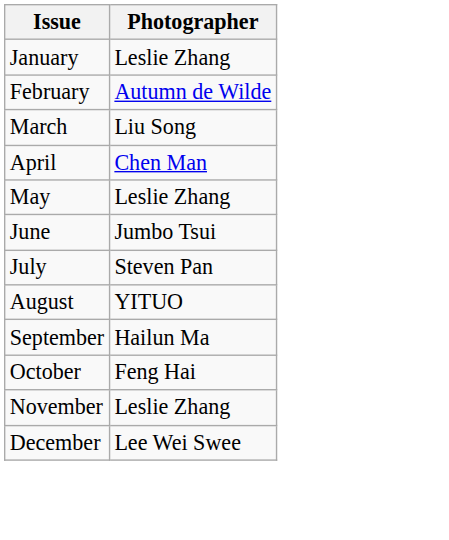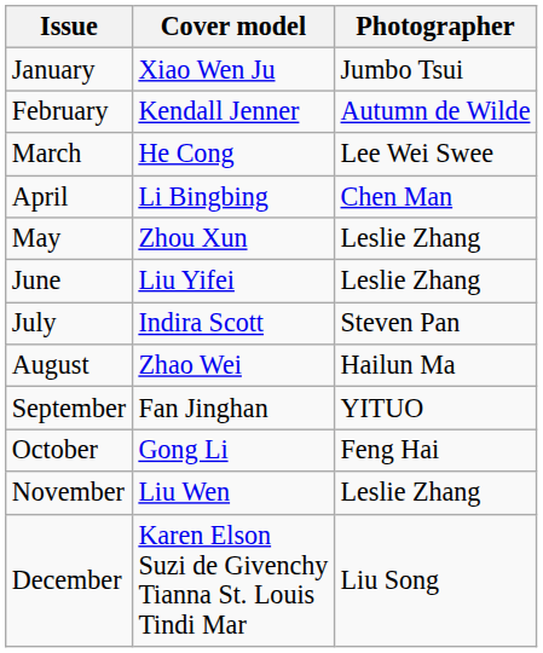 <table class="sortable wikitable">
 <tr>
 <th>Issue</th>
+<th>Cover model</th>
 <th>Photographer</th>
 </tr>
 <tr>
 <td>January</td>
-<td>Leslie Zhang</td>
+<td><a href='#'>Xiao Wen Ju</a></td>
+<td>Jumbo Tsui</td>
 </tr>
 <tr>
 <td>February</td>
+<td><a href='#'>Kendall Jenner</a></td>
 <td><a href='#'>Autumn de Wilde</a></td>
 </tr>
 <tr>
 <td>March</td>
-<td>Liu Song</td>
+<td><a href='#'>He Cong</a></td>
+<td>Lee Wei Swee</td>
 </tr>
 <tr>
 <td>April</td>
+<td><a href='#'>Li Bingbing</a></td>
 <td><a href='#'>Chen Man</a></td>
 </tr>
 <tr>
 <td>May</td>
+<td><a href='#'>Zhou Xun</a></td>
 <td>Leslie Zhang</td>
 </tr>
 <tr>
 <td>June</td>
-<td>Jumbo Tsui</td>
+<td><a href='#'>Liu Yifei</a></td>
+<td>Leslie Zhang</td>
 </tr>
 <tr>
 <td>July</td>
+<td><a href='#'>Indira Scott</a></td>
 <td>Steven Pan</td>
 </tr>
 <tr>
 <td>August</td>
+<td><a href='#'>Zhao Wei</a></td>
+<td>Hailun Ma</td>
+</tr>
+<tr>
+<td>September</td>
+<td>Fan Jinghan</td>
 <td>YITUO</td>
 </tr>
 <tr>
-<td>September</td>
-<td>Hailun Ma</td>
-</tr>
-<tr>
 <td>October</td>
+<td><a href='#'>Gong Li</a></td>
 <td>Feng Hai</td>
 </tr>
 <tr>
 <td>November</td>
+<td><a href='#'>Liu Wen</a></td>
 <td>Leslie Zhang</td>
 </tr>
 <tr>
 <td>December</td>
-<td>Lee Wei Swee</td>
+<td><a href='#'>Karen Elson</a> <br>Suzi de Givenchy<br>Tianna St. Louis <br>  Tindi Mar</td>
+<td>Liu Song</td>
 </tr>
 </table>
